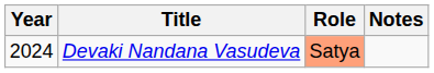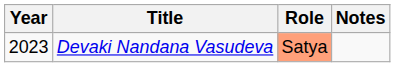 <table class="wikitable">
 <tr>
 <th>Year</th>
 <th>Title</th>
 <th>Role</th>
 <th>Notes</th>
 </tr>
 <tr>
-<td>2024</td>
+<td>2023</td>
 <td><em><a href='#'>Devaki Nandana Vasudeva</a></em></td>
 <td style="background: lightsalmon;">Satya</td>
 <td></td>
 </tr>
 </table>
